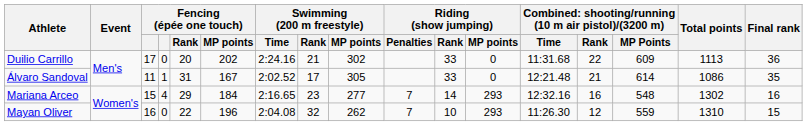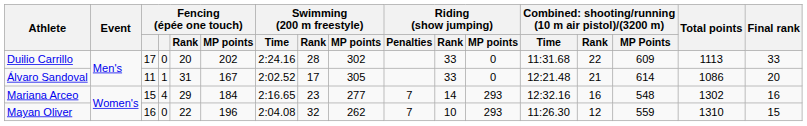 <table class="wikitable" style="font-size:90%">
 <tr>
 <th rowspan="2">Athlete</th>
 <th rowspan="2">Event</th>
 <th colspan=4>Fencing<br><span>(épée one touch)</span></th>
 <th colspan=3>Swimming<br><span>(200 m freestyle)</span></th>
 <th colspan=3>Riding<br><span>(show jumping)</span></th>
 <th colspan=3>Combined: shooting/running<br><span>(10 m air pistol)/(3200 m)</span></th>
 <th rowspan=2>Total points</th>
 <th rowspan=2>Final rank</th>
 </tr>
 <tr style="font-size:95%">
 <th></th>
 <th></th>
 <th>Rank</th>
 <th>MP points</th>
 <th>Time</th>
 <th>Rank</th>
 <th>MP points</th>
 <th>Penalties</th>
 <th>Rank</th>
 <th>MP points</th>
 <th>Time</th>
 <th>Rank</th>
 <th>MP Points</th>
 </tr>
 <tr align=center>
 <td align=left><a href='#'>Duilio Carrillo</a></td>
 <td align=left rowspan=2><a href='#'>Men's</a></td>
 <td>17</td>
 <td>0</td>
 <td>20</td>
 <td>202</td>
 <td>2:24.16</td>
-<td>21</td>
+<td>28</td>
 <td>302</td>
 <td></td>
 <td>33</td>
 <td>0</td>
 <td>11:31.68</td>
 <td>22</td>
 <td>609</td>
 <td>1113</td>
-<td>36</td>
+<td>33</td>
 </tr>
 <tr align=center>
 <td align=left><a href='#'>Álvaro Sandoval</a></td>
 <td>11</td>
 <td>1</td>
 <td>31</td>
 <td>167</td>
 <td>2:02.52</td>
 <td>17</td>
 <td>305</td>
 <td></td>
 <td>33</td>
 <td>0</td>
 <td>12:21.48</td>
 <td>21</td>
 <td>614</td>
 <td>1086</td>
-<td>35</td>
+<td>20</td>
 </tr>
 <tr align=center>
 <td align=left><a href='#'>Mariana Arceo</a></td>
 <td align=left rowspan=2><a href='#'>Women's</a></td>
 <td>15</td>
 <td>4</td>
 <td>29</td>
 <td>184</td>
 <td>2:16.65</td>
 <td>23</td>
 <td>277</td>
 <td>7</td>
 <td>14</td>
 <td>293</td>
 <td>12:32.16</td>
 <td>16</td>
 <td>548</td>
 <td>1302</td>
 <td>16</td>
 </tr>
 <tr align=center>
 <td align=left><a href='#'>Mayan Oliver</a></td>
 <td>16</td>
 <td>0</td>
 <td>22</td>
 <td>196</td>
 <td>2:04.08</td>
 <td>32</td>
 <td>262</td>
 <td>7</td>
 <td>10</td>
 <td>293</td>
 <td>11:26.30</td>
 <td>12</td>
 <td>559</td>
 <td>1310</td>
 <td>15</td>
 </tr>
 </table>
